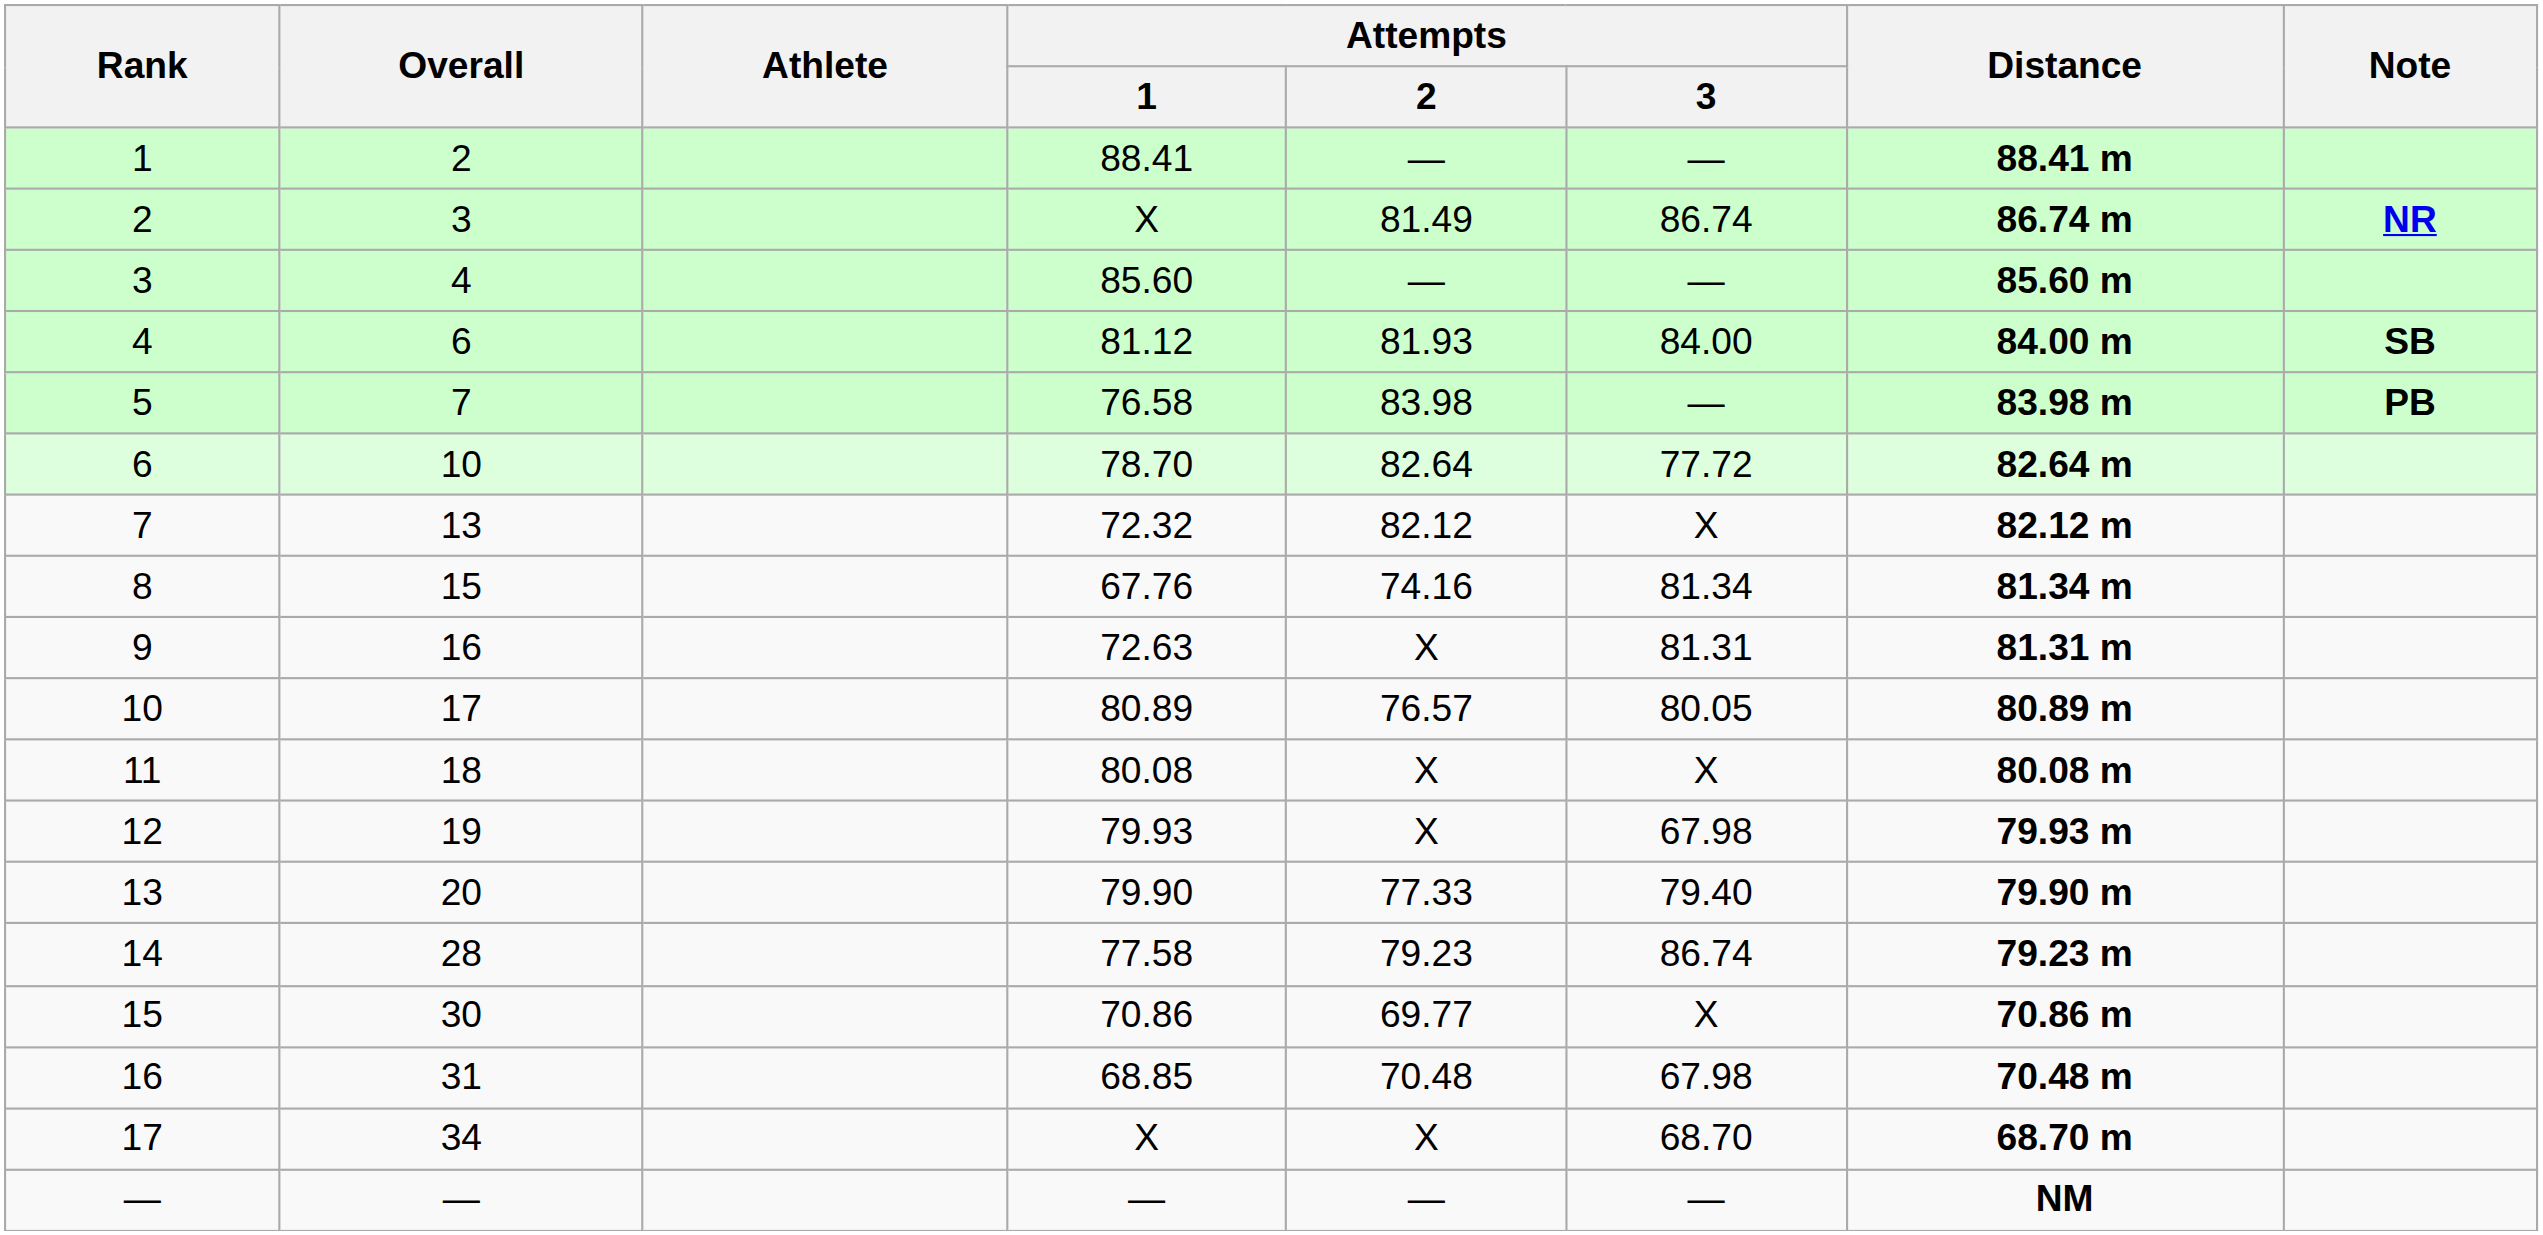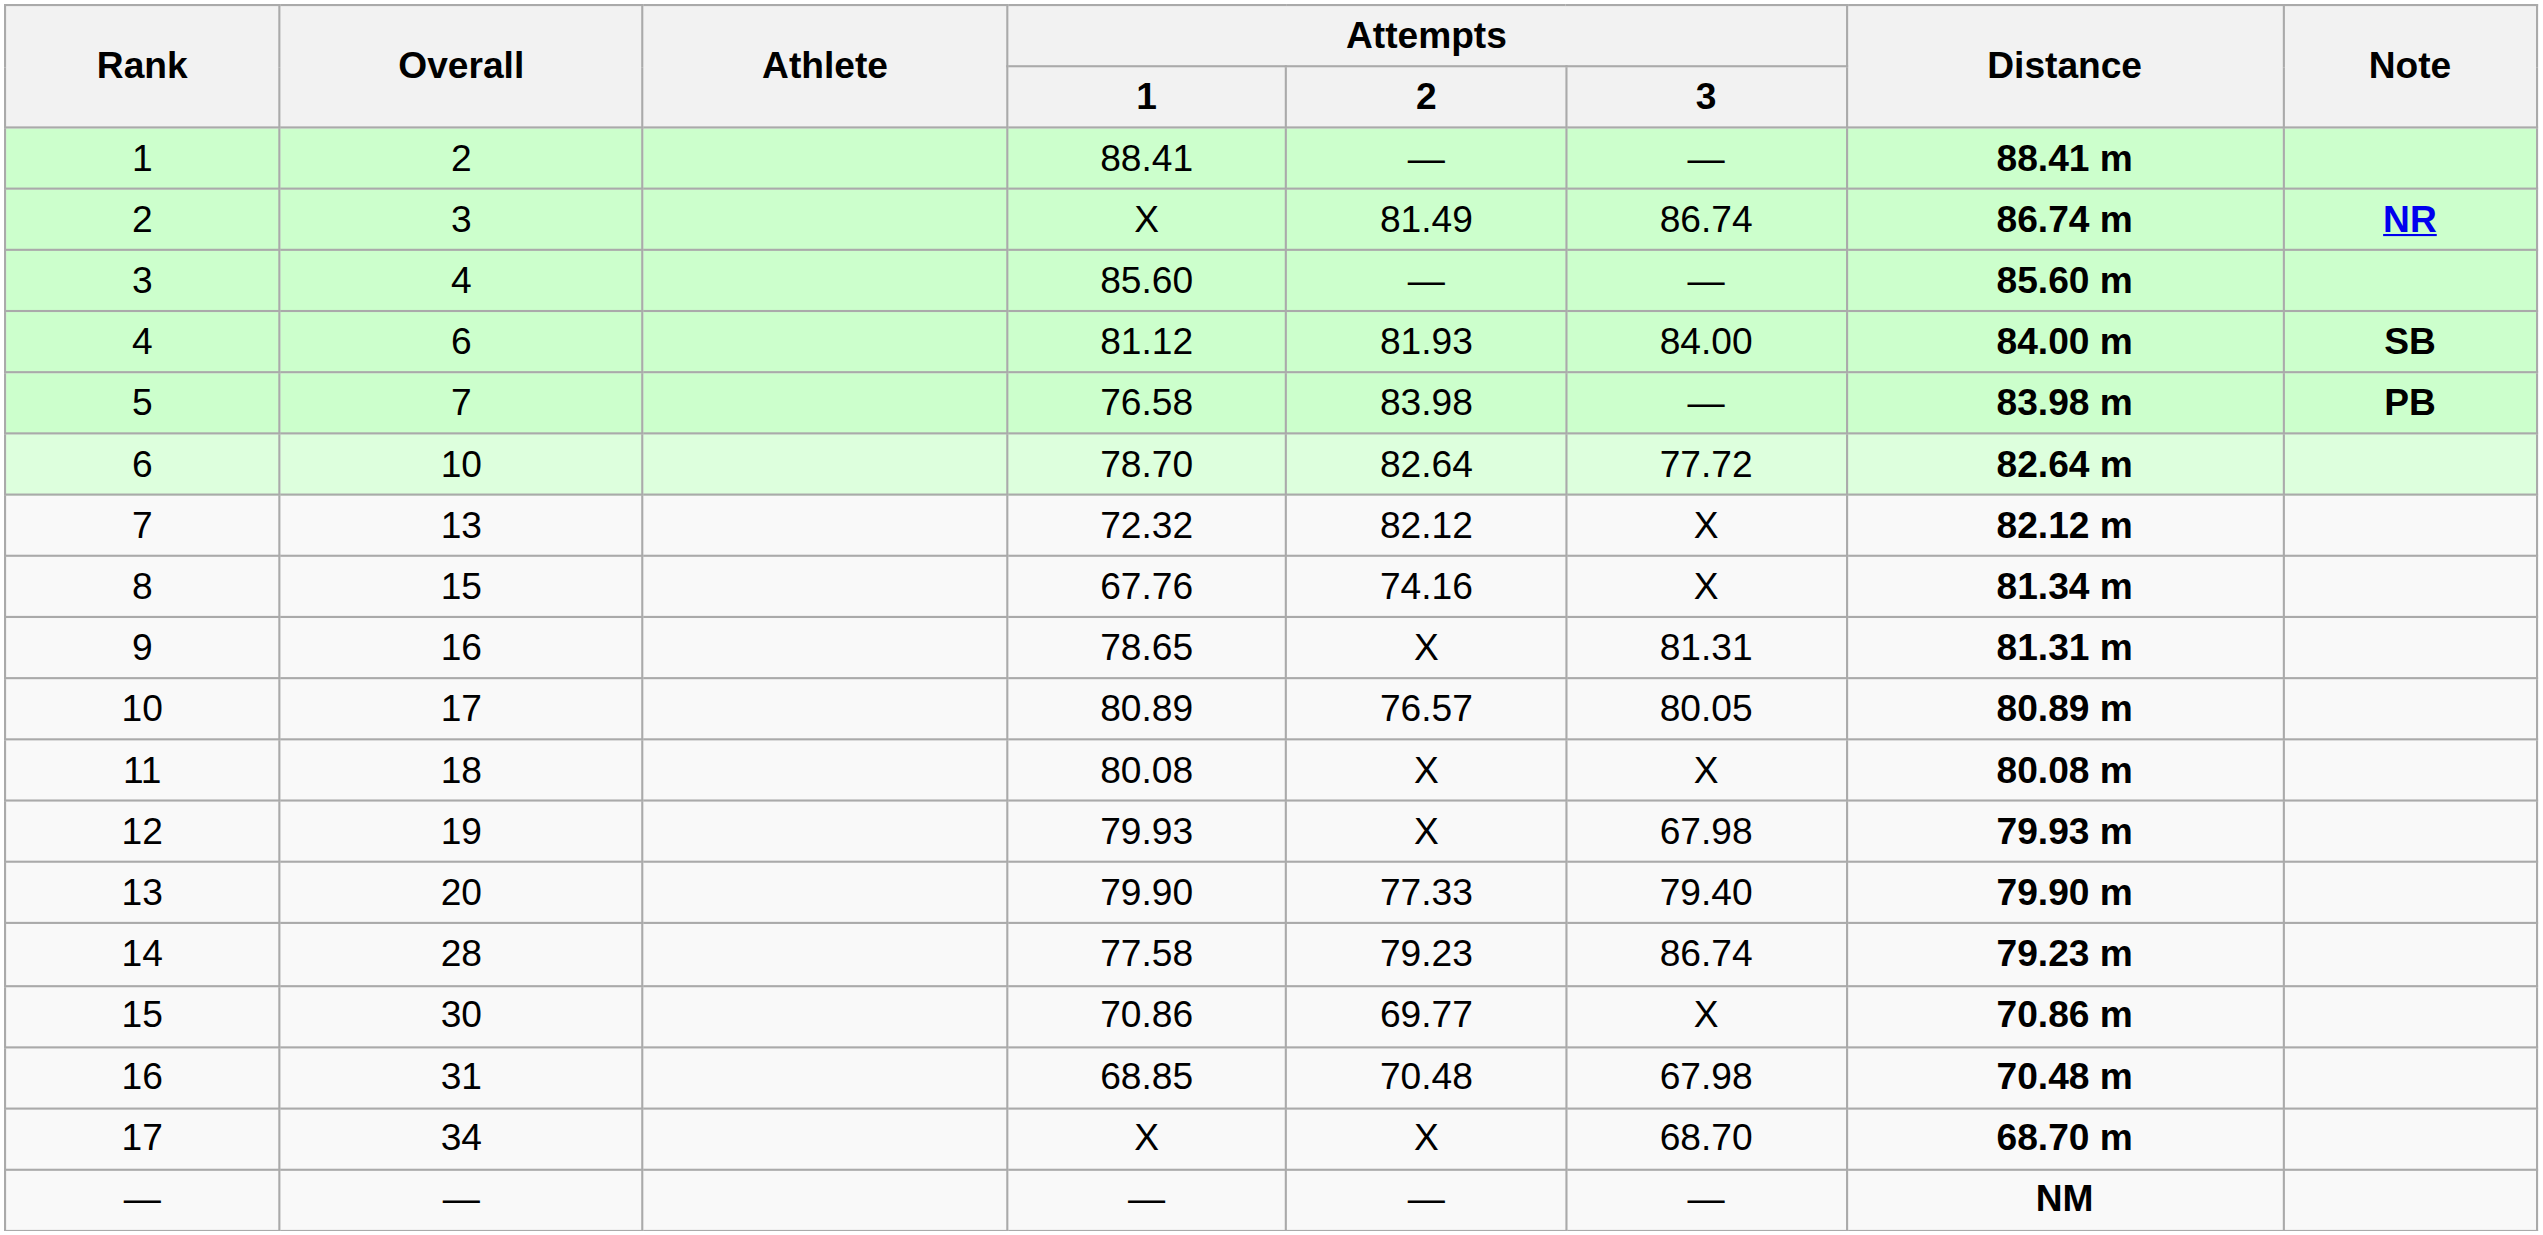 <table class="wikitable" style=" text-align:center; font-size:110%;" width="95%">
 <tr>
 <th rowspan="2">Rank</th>
 <th rowspan="2">Overall</th>
 <th rowspan="2">Athlete</th>
 <th colspan="3">Attempts</th>
 <th rowspan="2">Distance</th>
 <th rowspan="2">Note</th>
 </tr>
 <tr>
 <th>1</th>
 <th>2</th>
 <th>3</th>
 </tr>
 <tr style="background:#ccffcc;">
 <td>1</td>
 <td>2</td>
 <td align=left></td>
 <td>88.41</td>
 <td>—</td>
 <td>—</td>
 <td><strong>88.41 m </strong></td>
 <td></td>
 </tr>
 <tr style="background:#ccffcc;">
 <td>2</td>
 <td>3</td>
 <td align=left></td>
 <td>X</td>
 <td>81.49</td>
 <td>86.74</td>
 <td><strong>86.74 m</strong></td>
 <td><strong><a href='#'>NR</a></strong></td>
 </tr>
 <tr style="background:#ccffcc;">
 <td>3</td>
 <td>4</td>
 <td align=left></td>
 <td>85.60</td>
 <td>—</td>
 <td>—</td>
 <td><strong>85.60 m </strong></td>
 <td></td>
 </tr>
 <tr style="background:#ccffcc;">
 <td>4</td>
 <td>6</td>
 <td align=left></td>
 <td>81.12</td>
 <td>81.93</td>
 <td>84.00</td>
 <td><strong>84.00 m</strong></td>
 <td><strong>SB</strong></td>
 </tr>
 <tr style="background:#ccffcc;">
 <td>5</td>
 <td>7</td>
 <td align=left></td>
 <td>76.58</td>
 <td>83.98</td>
 <td>—</td>
 <td><strong>83.98 m</strong></td>
 <td><strong>PB</strong></td>
 </tr>
 <tr style="background:#ddffdd;">
 <td>6</td>
 <td>10</td>
 <td align=left></td>
 <td>78.70</td>
 <td>82.64</td>
 <td>77.72</td>
 <td><strong>82.64 m </strong></td>
 <td></td>
 </tr>
 <tr>
 <td>7</td>
 <td>13</td>
 <td align=left></td>
 <td>72.32</td>
 <td>82.12</td>
 <td>X</td>
 <td><strong>82.12 m </strong></td>
 <td></td>
 </tr>
 <tr>
 <td>8</td>
 <td>15</td>
 <td align=left></td>
 <td>67.76</td>
 <td>74.16</td>
-<td>81.34</td>
+<td>X</td>
 <td><strong>81.34 m </strong></td>
 <td></td>
 </tr>
 <tr>
 <td>9</td>
 <td>16</td>
 <td align=left></td>
-<td>72.63</td>
+<td>78.65</td>
 <td>X</td>
 <td>81.31</td>
 <td><strong>81.31 m </strong></td>
 <td></td>
 </tr>
 <tr>
 <td>10</td>
 <td>17</td>
 <td align=left></td>
 <td>80.89</td>
 <td>76.57</td>
 <td>80.05</td>
 <td><strong>80.89 m </strong></td>
 <td></td>
 </tr>
 <tr>
 <td>11</td>
 <td>18</td>
 <td align=left></td>
 <td>80.08</td>
 <td>X</td>
 <td>X</td>
 <td><strong>80.08 m </strong></td>
 <td></td>
 </tr>
 <tr>
 <td>12</td>
 <td>19</td>
 <td align=left></td>
 <td>79.93</td>
 <td>X</td>
 <td>67.98</td>
 <td><strong>79.93 m </strong></td>
 <td></td>
 </tr>
 <tr>
 <td>13</td>
 <td>20</td>
 <td align=left></td>
 <td>79.90</td>
 <td>77.33</td>
 <td>79.40</td>
 <td><strong>79.90 m </strong></td>
 <td></td>
 </tr>
 <tr>
 <td>14</td>
 <td>28</td>
 <td align=left></td>
 <td>77.58</td>
 <td>79.23</td>
 <td>86.74</td>
 <td><strong>79.23 m </strong></td>
 <td></td>
 </tr>
 <tr>
 <td>15</td>
 <td>30</td>
 <td align=left></td>
 <td>70.86</td>
 <td>69.77</td>
 <td>X</td>
 <td><strong>70.86 m </strong></td>
 <td></td>
 </tr>
 <tr>
 <td>16</td>
 <td>31</td>
 <td align=left></td>
 <td>68.85</td>
 <td>70.48</td>
 <td>67.98</td>
 <td><strong>70.48 m </strong></td>
 <td></td>
 </tr>
 <tr>
 <td>17</td>
 <td>34</td>
 <td align=left></td>
 <td>X</td>
 <td>X</td>
 <td>68.70</td>
 <td><strong>68.70 m </strong></td>
 <td></td>
 </tr>
 <tr>
 <td>—</td>
 <td>—</td>
 <td align=left></td>
 <td>—</td>
 <td>—</td>
 <td>—</td>
 <td><strong>NM </strong></td>
 <td></td>
 </tr>
 </table>
